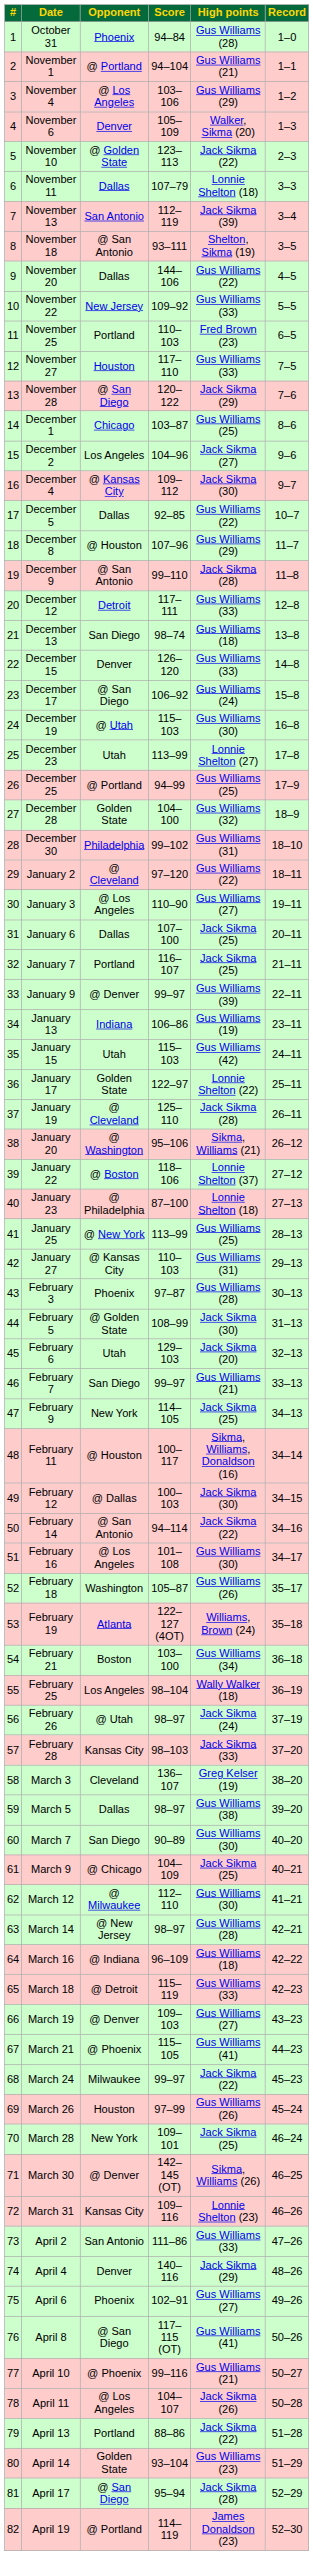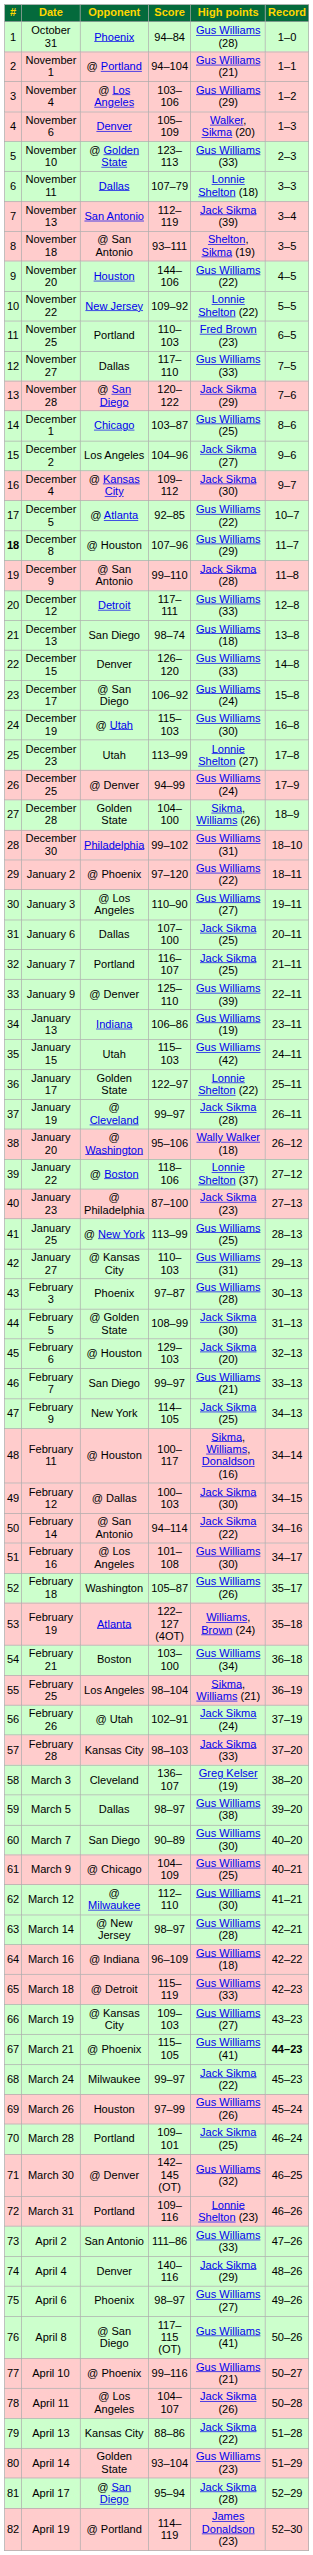 <table class="wikitable" width="50%">
 <tr align="center"  style="background:#046A3C;color:gold;">
 <td><strong>#</strong></td>
 <td><strong>Date</strong></td>
 <td><strong>Opponent</strong></td>
 <td><strong>Score</strong></td>
 <td><strong>High points</strong></td>
 <td><strong>Record</strong></td>
 </tr>
 <tr align="center" bgcolor="ccffcc">
 <td>1</td>
 <td>October 31</td>
 <td><a href='#'>Phoenix</a></td>
 <td>94–84</td>
 <td><a href='#'>Gus Williams</a> (28)</td>
 <td>1–0</td>
 </tr>
 <tr align="center" bgcolor="ffcccc">
 <td>2</td>
 <td>November 1</td>
 <td>@ <a href='#'>Portland</a></td>
 <td>94–104</td>
 <td><a href='#'>Gus Williams</a> (21)</td>
 <td>1–1</td>
 </tr>
 <tr align="center" bgcolor="ffcccc">
 <td>3</td>
 <td>November 4</td>
 <td>@ <a href='#'>Los Angeles</a></td>
 <td>103–106</td>
 <td><a href='#'>Gus Williams</a> (29)</td>
 <td>1–2</td>
 </tr>
 <tr align="center" bgcolor="ffcccc">
 <td>4</td>
 <td>November 6</td>
 <td><a href='#'>Denver</a></td>
 <td>105–109</td>
 <td><a href='#'>Walker</a>, <a href='#'>Sikma</a> (20)</td>
 <td>1–3</td>
 </tr>
 <tr align="center" bgcolor="ccffcc">
 <td>5</td>
 <td>November 10</td>
 <td>@ <a href='#'>Golden State</a></td>
 <td>123–113</td>
-<td><a href='#'>Jack Sikma</a> (22)</td>
+<td><a href='#'>Gus Williams</a> (33)</td>
 <td>2–3</td>
 </tr>
 <tr align="center" bgcolor="ccffcc">
 <td>6</td>
 <td>November 11</td>
 <td><a href='#'>Dallas</a></td>
 <td>107–79</td>
 <td><a href='#'>Lonnie Shelton</a> (18)</td>
 <td>3–3</td>
 </tr>
 <tr align="center" bgcolor="ffcccc">
 <td>7</td>
 <td>November 13</td>
 <td><a href='#'>San Antonio</a></td>
 <td>112–119</td>
 <td><a href='#'>Jack Sikma</a> (39)</td>
 <td>3–4</td>
 </tr>
 <tr align="center" bgcolor="ffcccc">
 <td>8</td>
 <td>November 18</td>
 <td>@ San Antonio</td>
 <td>93–111</td>
 <td><a href='#'>Shelton</a>, <a href='#'>Sikma</a> (19)</td>
 <td>3–5</td>
 </tr>
 <tr align="center" bgcolor="ccffcc">
 <td>9</td>
 <td>November 20</td>
-<td>Dallas</td>
+<td><a href='#'>Houston</a></td>
 <td>144–106</td>
 <td><a href='#'>Gus Williams</a> (22)</td>
 <td>4–5</td>
 </tr>
 <tr align="center" bgcolor="ccffcc">
 <td>10</td>
 <td>November 22</td>
 <td><a href='#'>New Jersey</a></td>
 <td>109–92</td>
-<td><a href='#'>Gus Williams</a> (33)</td>
+<td><a href='#'>Lonnie Shelton</a> (22)</td>
 <td>5–5</td>
 </tr>
 <tr align="center" bgcolor="ccffcc">
 <td>11</td>
 <td>November 25</td>
 <td>Portland</td>
 <td>110–103</td>
 <td><a href='#'>Fred Brown</a> (23)</td>
 <td>6–5</td>
 </tr>
 <tr align="center" bgcolor="ccffcc">
 <td>12</td>
 <td>November 27</td>
-<td><a href='#'>Houston</a></td>
+<td>Dallas</td>
 <td>117–110</td>
 <td><a href='#'>Gus Williams</a> (33)</td>
 <td>7–5</td>
 </tr>
 <tr align="center" bgcolor="ffcccc">
 <td>13</td>
 <td>November 28</td>
 <td>@ <a href='#'>San Diego</a></td>
 <td>120–122</td>
 <td><a href='#'>Jack Sikma</a> (29)</td>
 <td>7–6</td>
 </tr>
 <tr align="center" bgcolor="ccffcc">
 <td>14</td>
 <td>December 1</td>
 <td><a href='#'>Chicago</a></td>
 <td>103–87</td>
 <td><a href='#'>Gus Williams</a> (25)</td>
 <td>8–6</td>
 </tr>
 <tr align="center" bgcolor="ccffcc">
 <td>15</td>
 <td>December 2</td>
 <td>Los Angeles</td>
 <td>104–96</td>
 <td><a href='#'>Jack Sikma</a> (27)</td>
 <td>9–6</td>
 </tr>
 <tr align="center" bgcolor="ffcccc">
 <td>16</td>
 <td>December 4</td>
 <td>@ <a href='#'>Kansas City</a></td>
 <td>109–112</td>
 <td><a href='#'>Jack Sikma</a> (30)</td>
 <td>9–7</td>
 </tr>
 <tr align="center" bgcolor="ccffcc">
 <td>17</td>
 <td>December 5</td>
-<td>Dallas</td>
+<td>@ <a href='#'>Atlanta</a></td>
 <td>92–85</td>
 <td><a href='#'>Gus Williams</a> (22)</td>
 <td>10–7</td>
 </tr>
 <tr align="center" bgcolor="ccffcc">
-<td>18</td>
+<td><strong>18</strong></td>
 <td>December 8</td>
 <td>@ Houston</td>
 <td>107–96</td>
 <td><a href='#'>Gus Williams</a> (29)</td>
 <td>11–7</td>
 </tr>
 <tr align="center" bgcolor="ffcccc">
 <td>19</td>
 <td>December 9</td>
 <td>@ San Antonio</td>
 <td>99–110</td>
 <td><a href='#'>Jack Sikma</a> (28)</td>
 <td>11–8</td>
 </tr>
 <tr align="center" bgcolor="ccffcc">
 <td>20</td>
 <td>December 12</td>
 <td><a href='#'>Detroit</a></td>
 <td>117–111</td>
 <td><a href='#'>Gus Williams</a> (33)</td>
 <td>12–8</td>
 </tr>
 <tr align="center" bgcolor="ccffcc">
 <td>21</td>
 <td>December 13</td>
 <td>San Diego</td>
 <td>98–74</td>
 <td><a href='#'>Gus Williams</a> (18)</td>
 <td>13–8</td>
 </tr>
 <tr align="center" bgcolor="ccffcc">
 <td>22</td>
 <td>December 15</td>
 <td>Denver</td>
 <td>126–120</td>
 <td><a href='#'>Gus Williams</a> (33)</td>
 <td>14–8</td>
 </tr>
 <tr align="center" bgcolor="ccffcc">
 <td>23</td>
 <td>December 17</td>
 <td>@ San Diego</td>
 <td>106–92</td>
 <td><a href='#'>Gus Williams</a> (24)</td>
 <td>15–8</td>
 </tr>
 <tr align="center" bgcolor="ccffcc">
 <td>24</td>
 <td>December 19</td>
 <td>@ <a href='#'>Utah</a></td>
 <td>115–103</td>
 <td><a href='#'>Gus Williams</a> (30)</td>
 <td>16–8</td>
 </tr>
 <tr align="center" bgcolor="ccffcc">
 <td>25</td>
 <td>December 23</td>
 <td>Utah</td>
 <td>113–99</td>
 <td><a href='#'>Lonnie Shelton</a> (27)</td>
 <td>17–8</td>
 </tr>
 <tr align="center" bgcolor="ffcccc">
 <td>26</td>
 <td>December 25</td>
-<td>@ Portland</td>
+<td>@ Denver</td>
 <td>94–99</td>
-<td><a href='#'>Gus Williams</a> (25)</td>
+<td><a href='#'>Gus Williams</a> (24)</td>
 <td>17–9</td>
 </tr>
 <tr align="center" bgcolor="ccffcc">
 <td>27</td>
 <td>December 28</td>
 <td>Golden State</td>
 <td>104–100</td>
-<td><a href='#'>Gus Williams</a> (32)</td>
+<td><a href='#'>Sikma</a>, <a href='#'>Williams</a> (26)</td>
 <td>18–9</td>
 </tr>
 <tr align="center" bgcolor="ffcccc">
 <td>28</td>
 <td>December 30</td>
 <td><a href='#'>Philadelphia</a></td>
 <td>99–102</td>
 <td><a href='#'>Gus Williams</a> (31)</td>
 <td>18–10</td>
 </tr>
 <tr align="center" bgcolor="ffcccc">
 <td>29</td>
 <td>January 2</td>
-<td>@ <a href='#'>Cleveland</a></td>
+<td>@ Phoenix</td>
 <td>97–120</td>
 <td><a href='#'>Gus Williams</a> (22)</td>
 <td>18–11</td>
 </tr>
 <tr align="center" bgcolor="ccffcc">
 <td>30</td>
 <td>January 3</td>
 <td>@ Los Angeles</td>
 <td>110–90</td>
 <td><a href='#'>Gus Williams</a> (27)</td>
 <td>19–11</td>
 </tr>
 <tr align="center" bgcolor="ccffcc">
 <td>31</td>
 <td>January 6</td>
 <td>Dallas</td>
 <td>107–100</td>
 <td><a href='#'>Jack Sikma</a> (25)</td>
 <td>20–11</td>
 </tr>
 <tr align="center" bgcolor="ccffcc">
 <td>32</td>
 <td>January 7</td>
 <td>Portland</td>
 <td>116–107</td>
 <td><a href='#'>Jack Sikma</a> (25)</td>
 <td>21–11</td>
 </tr>
 <tr align="center" bgcolor="ccffcc">
 <td>33</td>
 <td>January 9</td>
 <td>@ Denver</td>
-<td>99–97</td>
+<td>125–110</td>
 <td><a href='#'>Gus Williams</a> (39)</td>
 <td>22–11</td>
 </tr>
 <tr align="center" bgcolor="ccffcc">
 <td>34</td>
 <td>January 13</td>
 <td><a href='#'>Indiana</a></td>
 <td>106–86</td>
 <td><a href='#'>Gus Williams</a> (19)</td>
 <td>23–11</td>
 </tr>
 <tr align="center" bgcolor="ccffcc">
 <td>35</td>
 <td>January 15</td>
 <td>Utah</td>
 <td>115–103</td>
 <td><a href='#'>Gus Williams</a> (42)</td>
 <td>24–11</td>
 </tr>
 <tr align="center" bgcolor="ccffcc">
 <td>36</td>
 <td>January 17</td>
 <td>Golden State</td>
 <td>122–97</td>
 <td><a href='#'>Lonnie Shelton</a> (22)</td>
 <td>25–11</td>
 </tr>
 <tr align="center" bgcolor="ccffcc">
 <td>37</td>
 <td>January 19</td>
 <td>@ <a href='#'>Cleveland</a></td>
-<td>125–110</td>
+<td>99–97</td>
 <td><a href='#'>Jack Sikma</a> (28)</td>
 <td>26–11</td>
 </tr>
 <tr align="center" bgcolor="ffcccc">
 <td>38</td>
 <td>January 20</td>
 <td>@ <a href='#'>Washington</a></td>
 <td>95–106</td>
-<td><a href='#'>Sikma</a>, <a href='#'>Williams</a> (21)</td>
+<td><a href='#'>Wally Walker</a> (18)</td>
 <td>26–12</td>
 </tr>
 <tr align="center" bgcolor="ccffcc">
 <td>39</td>
 <td>January 22</td>
 <td>@ <a href='#'>Boston</a></td>
 <td>118–106</td>
 <td><a href='#'>Lonnie Shelton</a> (37)</td>
 <td>27–12</td>
 </tr>
 <tr align="center" bgcolor="ffcccc">
 <td>40</td>
 <td>January 23</td>
 <td>@ Philadelphia</td>
 <td>87–100</td>
-<td><a href='#'>Lonnie Shelton</a> (18)</td>
+<td><a href='#'>Jack Sikma</a> (23)</td>
 <td>27–13</td>
 </tr>
 <tr align="center" bgcolor="ccffcc">
 <td>41</td>
 <td>January 25</td>
 <td>@ <a href='#'>New York</a></td>
 <td>113–99</td>
 <td><a href='#'>Gus Williams</a> (25)</td>
 <td>28–13</td>
 </tr>
 <tr align="center" bgcolor="ccffcc">
 <td>42</td>
 <td>January 27</td>
 <td>@ Kansas City</td>
 <td>110–103</td>
 <td><a href='#'>Gus Williams</a> (31)</td>
 <td>29–13</td>
 </tr>
 <tr align="center" bgcolor="ccffcc">
 <td>43</td>
 <td>February 3</td>
 <td>Phoenix</td>
 <td>97–87</td>
 <td><a href='#'>Gus Williams</a> (28)</td>
 <td>30–13</td>
 </tr>
 <tr align="center" bgcolor="ccffcc">
 <td>44</td>
 <td>February 5</td>
 <td>@ Golden State</td>
 <td>108–99</td>
 <td><a href='#'>Jack Sikma</a> (30)</td>
 <td>31–13</td>
 </tr>
 <tr align="center" bgcolor="ccffcc">
 <td>45</td>
 <td>February 6</td>
-<td>Utah</td>
+<td>@ Houston</td>
 <td>129–103</td>
 <td><a href='#'>Jack Sikma</a> (20)</td>
 <td>32–13</td>
 </tr>
 <tr align="center" bgcolor="ccffcc">
 <td>46</td>
 <td>February 7</td>
 <td>San Diego</td>
 <td>99–97</td>
 <td><a href='#'>Gus Williams</a> (21)</td>
 <td>33–13</td>
 </tr>
 <tr align="center" bgcolor="ccffcc">
 <td>47</td>
 <td>February 9</td>
 <td>New York</td>
 <td>114–105</td>
 <td><a href='#'>Jack Sikma</a> (25)</td>
 <td>34–13</td>
 </tr>
 <tr align="center" bgcolor="ffcccc">
 <td>48</td>
 <td>February 11</td>
 <td>@ Houston</td>
 <td>100–117</td>
 <td><a href='#'>Sikma</a>, <a href='#'>Williams</a>, <a href='#'>Donaldson</a> (16)</td>
 <td>34–14</td>
 </tr>
 <tr align="center" bgcolor="ffcccc">
 <td>49</td>
 <td>February 12</td>
 <td>@ Dallas</td>
 <td>100–103</td>
 <td><a href='#'>Jack Sikma</a> (30)</td>
 <td>34–15</td>
 </tr>
 <tr align="center" bgcolor="ffcccc">
 <td>50</td>
 <td>February 14</td>
 <td>@ San Antonio</td>
 <td>94–114</td>
 <td><a href='#'>Jack Sikma</a> (22)</td>
 <td>34–16</td>
 </tr>
 <tr align="center" bgcolor="ffcccc">
 <td>51</td>
 <td>February 16</td>
 <td>@ Los Angeles</td>
 <td>101–108</td>
 <td><a href='#'>Gus Williams</a> (30)</td>
 <td>34–17</td>
 </tr>
 <tr align="center" bgcolor="ccffcc">
 <td>52</td>
 <td>February 18</td>
 <td>Washington</td>
 <td>105–87</td>
 <td><a href='#'>Gus Williams</a> (26)</td>
 <td>35–17</td>
 </tr>
 <tr align="center" bgcolor="ffcccc">
 <td>53</td>
 <td>February 19</td>
 <td><a href='#'>Atlanta</a></td>
 <td>122–127 (4OT)</td>
 <td><a href='#'>Williams</a>, <a href='#'>Brown</a> (24)</td>
 <td>35–18</td>
 </tr>
 <tr align="center" bgcolor="ccffcc">
 <td>54</td>
 <td>February 21</td>
 <td>Boston</td>
 <td>103–100</td>
 <td><a href='#'>Gus Williams</a> (34)</td>
 <td>36–18</td>
 </tr>
 <tr align="center" bgcolor="ffcccc">
 <td>55</td>
 <td>February 25</td>
 <td>Los Angeles</td>
 <td>98–104</td>
-<td><a href='#'>Wally Walker</a> (18)</td>
+<td><a href='#'>Sikma</a>, <a href='#'>Williams</a> (21)</td>
 <td>36–19</td>
 </tr>
 <tr align="center" bgcolor="ccffcc">
 <td>56</td>
 <td>February 26</td>
 <td>@ Utah</td>
-<td>98–97</td>
+<td>102–91</td>
 <td><a href='#'>Jack Sikma</a> (24)</td>
 <td>37–19</td>
 </tr>
 <tr align="center" bgcolor="ffcccc">
 <td>57</td>
 <td>February 28</td>
 <td>Kansas City</td>
 <td>98–103</td>
 <td><a href='#'>Jack Sikma</a> (33)</td>
 <td>37–20</td>
 </tr>
 <tr align="center" bgcolor="ccffcc">
 <td>58</td>
 <td>March 3</td>
 <td>Cleveland</td>
 <td>136–107</td>
 <td><a href='#'>Greg Kelser</a> (19)</td>
 <td>38–20</td>
 </tr>
 <tr align="center" bgcolor="ccffcc">
 <td>59</td>
 <td>March 5</td>
 <td>Dallas</td>
 <td>98–97</td>
 <td><a href='#'>Gus Williams</a> (38)</td>
 <td>39–20</td>
 </tr>
 <tr align="center" bgcolor="ccffcc">
 <td>60</td>
 <td>March 7</td>
 <td>San Diego</td>
 <td>90–89</td>
 <td><a href='#'>Gus Williams</a> (30)</td>
 <td>40–20</td>
 </tr>
 <tr align="center" bgcolor="ffcccc">
 <td>61</td>
 <td>March 9</td>
 <td>@ Chicago</td>
 <td>104–109</td>
-<td><a href='#'>Jack Sikma</a> (25)</td>
+<td><a href='#'>Gus Williams</a> (25)</td>
 <td>40–21</td>
 </tr>
 <tr align="center" bgcolor="ccffcc">
 <td>62</td>
 <td>March 12</td>
 <td>@ <a href='#'>Milwaukee</a></td>
 <td>112–110</td>
 <td><a href='#'>Gus Williams</a> (30)</td>
 <td>41–21</td>
 </tr>
 <tr align="center" bgcolor="ccffcc">
 <td>63</td>
 <td>March 14</td>
 <td>@ New Jersey</td>
 <td>98–97</td>
 <td><a href='#'>Gus Williams</a> (28)</td>
 <td>42–21</td>
 </tr>
 <tr align="center" bgcolor="ffcccc">
 <td>64</td>
 <td>March 16</td>
 <td>@ Indiana</td>
 <td>96–109</td>
 <td><a href='#'>Gus Williams</a> (18)</td>
 <td>42–22</td>
 </tr>
 <tr align="center" bgcolor="ffcccc">
 <td>65</td>
 <td>March 18</td>
 <td>@ Detroit</td>
 <td>115–119</td>
 <td><a href='#'>Gus Williams</a> (33)</td>
 <td>42–23</td>
 </tr>
 <tr align="center" bgcolor="ccffcc">
 <td>66</td>
 <td>March 19</td>
-<td>@ Denver</td>
+<td>@ Kansas City</td>
 <td>109–103</td>
 <td><a href='#'>Gus Williams</a> (27)</td>
 <td>43–23</td>
 </tr>
 <tr align="center" bgcolor="ccffcc">
 <td>67</td>
 <td>March 21</td>
 <td>@ Phoenix</td>
 <td>115–105</td>
 <td><a href='#'>Gus Williams</a> (41)</td>
-<td>44–23</td>
+<td><strong>44–23</strong></td>
 </tr>
 <tr align="center" bgcolor="ccffcc">
 <td>68</td>
 <td>March 24</td>
 <td>Milwaukee</td>
 <td>99–97</td>
 <td><a href='#'>Jack Sikma</a> (22)</td>
 <td>45–23</td>
 </tr>
 <tr align="center" bgcolor="ffcccc">
 <td>69</td>
 <td>March 26</td>
 <td>Houston</td>
 <td>97–99</td>
 <td><a href='#'>Gus Williams</a> (26)</td>
 <td>45–24</td>
 </tr>
 <tr align="center" bgcolor="ccffcc">
 <td>70</td>
 <td>March 28</td>
-<td>New York</td>
+<td>Portland</td>
 <td>109–101</td>
 <td><a href='#'>Jack Sikma</a> (25)</td>
 <td>46–24</td>
 </tr>
 <tr align="center" bgcolor="ffcccc">
 <td>71</td>
 <td>March 30</td>
 <td>@ Denver</td>
 <td>142–145 (OT)</td>
-<td><a href='#'>Sikma</a>, <a href='#'>Williams</a> (26)</td>
+<td><a href='#'>Gus Williams</a> (32)</td>
 <td>46–25</td>
 </tr>
 <tr align="center" bgcolor="ffcccc">
 <td>72</td>
 <td>March 31</td>
-<td>Kansas City</td>
+<td>Portland</td>
 <td>109–116</td>
 <td><a href='#'>Lonnie Shelton</a> (23)</td>
 <td>46–26</td>
 </tr>
 <tr align="center" bgcolor="ccffcc">
 <td>73</td>
 <td>April 2</td>
 <td>San Antonio</td>
 <td>111–86</td>
 <td><a href='#'>Gus Williams</a> (33)</td>
 <td>47–26</td>
 </tr>
 <tr align="center" bgcolor="ccffcc">
 <td>74</td>
 <td>April 4</td>
 <td>Denver</td>
 <td>140–116</td>
 <td><a href='#'>Jack Sikma</a> (29)</td>
 <td>48–26</td>
 </tr>
 <tr align="center" bgcolor="ccffcc">
 <td>75</td>
 <td>April 6</td>
 <td>Phoenix</td>
-<td>102–91</td>
+<td>98–97</td>
 <td><a href='#'>Gus Williams</a> (27)</td>
 <td>49–26</td>
 </tr>
 <tr align="center" bgcolor="ccffcc">
 <td>76</td>
 <td>April 8</td>
 <td>@ San Diego</td>
 <td>117–115 (OT)</td>
 <td><a href='#'>Gus Williams</a> (41)</td>
 <td>50–26</td>
 </tr>
 <tr align="center" bgcolor="ffcccc">
 <td>77</td>
 <td>April 10</td>
 <td>@ Phoenix</td>
 <td>99–116</td>
 <td><a href='#'>Gus Williams</a> (21)</td>
 <td>50–27</td>
 </tr>
 <tr align="center" bgcolor="ffcccc">
 <td>78</td>
 <td>April 11</td>
 <td>@ Los Angeles</td>
 <td>104–107</td>
 <td><a href='#'>Jack Sikma</a> (26)</td>
 <td>50–28</td>
 </tr>
 <tr align="center" bgcolor="ccffcc">
 <td>79</td>
 <td>April 13</td>
-<td>Portland</td>
+<td>Kansas City</td>
 <td>88–86</td>
 <td><a href='#'>Jack Sikma</a> (22)</td>
 <td>51–28</td>
 </tr>
 <tr align="center" bgcolor="ffcccc">
 <td>80</td>
 <td>April 14</td>
 <td>Golden State</td>
 <td>93–104</td>
 <td><a href='#'>Gus Williams</a> (23)</td>
 <td>51–29</td>
 </tr>
 <tr align="center" bgcolor="ccffcc">
 <td>81</td>
 <td>April 17</td>
 <td>@ <a href='#'>San Diego</a></td>
 <td>95–94</td>
 <td><a href='#'>Jack Sikma</a> (28)</td>
 <td>52–29</td>
 </tr>
 <tr align="center" bgcolor="ffcccc">
 <td>82</td>
 <td>April 19</td>
 <td>@ Portland</td>
 <td>114–119</td>
 <td><a href='#'>James Donaldson</a> (23)</td>
 <td>52–30</td>
 </tr>
 </table>
